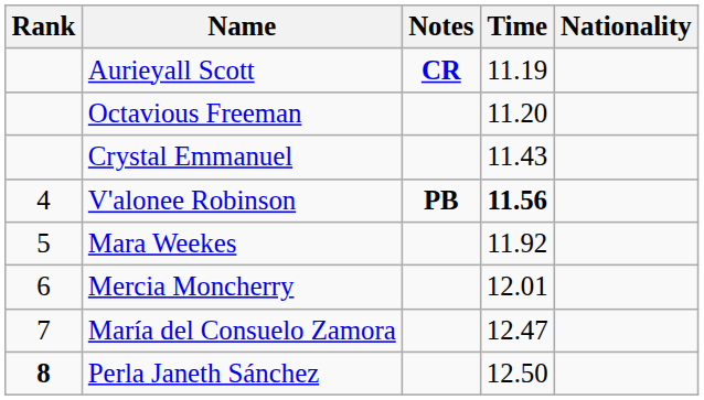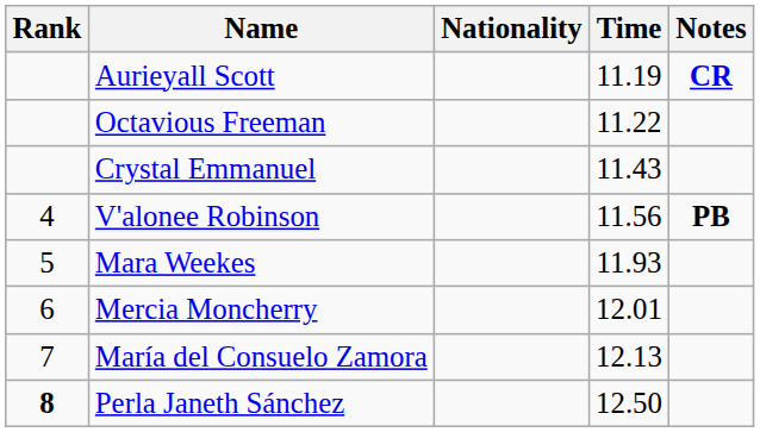 <table class="wikitable sortable" style="text-align:center">
 <tr>
 <th>Rank</th>
 <th>Name</th>
+<th>Nationality</th>
+<th>Time</th>
 <th>Notes</th>
-<th>Time</th>
-<th>Nationality</th>
 </tr>
 <tr>
 <td></td>
 <td align=left><a href='#'>Aurieyall Scott</a></td>
+<td align=left></td>
+<td>11.19</td>
 <td><a href='#'><strong>CR</strong></a></td>
-<td>11.19</td>
-<td align=left></td>
 </tr>
 <tr>
 <td></td>
 <td align=left><a href='#'>Octavious Freeman</a></td>
+<td align=left></td>
+<td>11.22</td>
 <td></td>
-<td>11.20</td>
-<td align=left></td>
 </tr>
 <tr>
 <td></td>
 <td align=left><a href='#'>Crystal Emmanuel</a></td>
+<td align=left></td>
+<td>11.43</td>
 <td></td>
-<td>11.43</td>
-<td align=left></td>
 </tr>
 <tr>
 <td>4</td>
 <td align=left><a href='#'>V'alonee Robinson</a></td>
+<td align=left></td>
+<td>11.56</td>
 <td><strong>PB</strong></td>
-<td><strong>11.56</strong></td>
-<td align=left></td>
 </tr>
 <tr>
 <td>5</td>
 <td align=left><a href='#'>Mara Weekes</a></td>
+<td align=left></td>
+<td>11.93</td>
 <td></td>
-<td>11.92</td>
-<td align=left></td>
 </tr>
 <tr>
 <td>6</td>
 <td align=left><a href='#'>Mercia Moncherry</a></td>
+<td align=left></td>
+<td>12.01</td>
 <td></td>
-<td>12.01</td>
-<td align=left></td>
 </tr>
 <tr>
 <td>7</td>
 <td align=left><a href='#'>María del Consuelo Zamora</a></td>
+<td align=left></td>
+<td>12.13</td>
 <td></td>
-<td>12.47</td>
-<td align=left></td>
 </tr>
 <tr>
 <td><strong>8</strong></td>
 <td align=left><a href='#'>Perla Janeth Sánchez</a></td>
+<td align=left></td>
+<td>12.50</td>
 <td></td>
-<td>12.50</td>
-<td align=left></td>
 </tr>
 </table>
